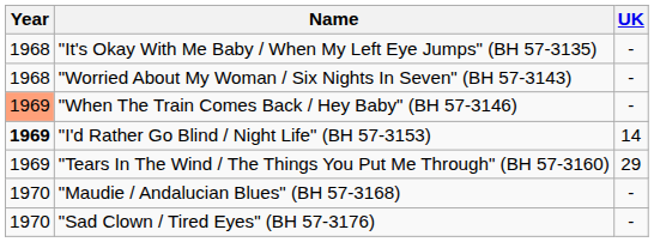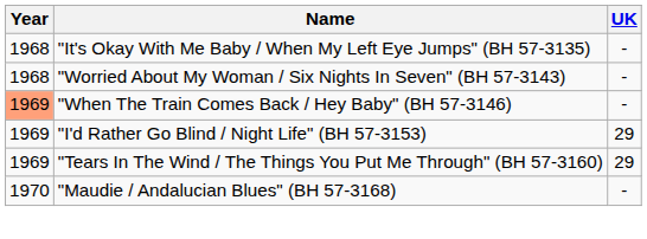 <table class="wikitable">
 <tr>
 <th align="left" valign="center">Year</th>
 <th align="left" valign="center">Name</th>
 <th align="left" valign="center"><a href='#'>UK</a></th>
 </tr>
 <tr>
 <td align="left" valign="center">1968</td>
 <td align="left" valign="center">"It's Okay With Me Baby / When My Left Eye Jumps" (BH 57-3135)</td>
 <td align="center" valign="center">-</td>
 </tr>
 <tr>
 <td align="left" valign="center">1968</td>
 <td align="left" valign="center">"Worried About My Woman / Six Nights In Seven" (BH 57-3143)</td>
 <td align="center" valign="center">-</td>
 </tr>
 <tr>
 <td align="left" valign="center" style="background: lightsalmon;">1969</td>
 <td align="left" valign="center">"When The Train Comes Back / Hey Baby" (BH 57-3146)</td>
 <td align="center" valign="center">-</td>
 </tr>
 <tr>
-<td align="left" valign="center"><strong>1969</strong></td>
+<td align="left" valign="center">1969</td>
 <td align="left" valign="center">"I'd Rather Go Blind / Night Life" (BH 57-3153)</td>
-<td align="center" valign="center">14</td>
+<td align="center" valign="center">29</td>
 </tr>
 <tr>
 <td align="left" valign="center">1969</td>
 <td align="left" valign="center">"Tears In The Wind / The Things You Put Me Through" (BH 57-3160)</td>
 <td align="center" valign="center">29</td>
 </tr>
 <tr>
 <td align="left" valign="center">1970</td>
 <td align="left" valign="center">"Maudie / Andalucian Blues" (BH 57-3168)</td>
 <td align="center" valign="center">-</td>
 </tr>
-<tr>
-<td align="left" valign="center">1970</td>
-<td align="left" valign="center">"Sad Clown / Tired Eyes" (BH 57-3176)</td>
-<td align="center" valign="center">-</td>
-</tr>
 </table>
